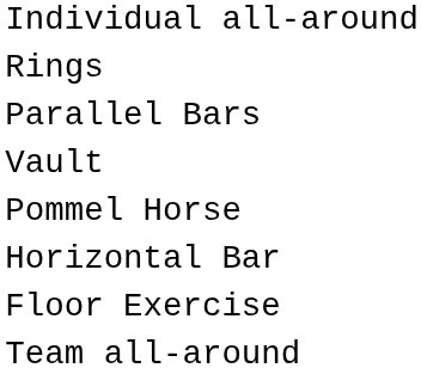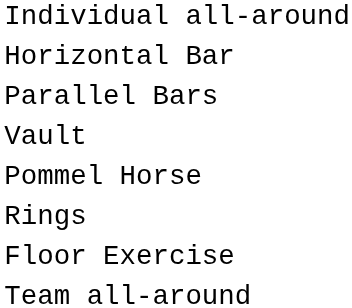 <table>
 <tr>
 <td>Individual all-around</td>
 <td></td>
 <td></td>
 <td></td>
 </tr>
 <tr>
-<td>Rings</td>
+<td>Horizontal Bar</td>
 <td></td>
 <td></td>
 <td></td>
 </tr>
 <tr>
 <td>Parallel Bars</td>
 <td> <br></td>
 <td></td>
 <td></td>
 </tr>
 <tr>
 <td>Vault</td>
 <td></td>
 <td></td>
 <td></td>
 </tr>
 <tr>
 <td>Pommel Horse</td>
 <td></td>
 <td></td>
 <td></td>
 </tr>
 <tr>
-<td>Horizontal Bar</td>
+<td>Rings</td>
 <td></td>
 <td></td>
 <td></td>
 </tr>
 <tr>
 <td>Floor Exercise</td>
 <td></td>
 <td></td>
 <td></td>
 </tr>
 <tr>
 <td>Team all-around</td>
 <td></td>
 <td></td>
 <td></td>
 </tr>
 </table>
